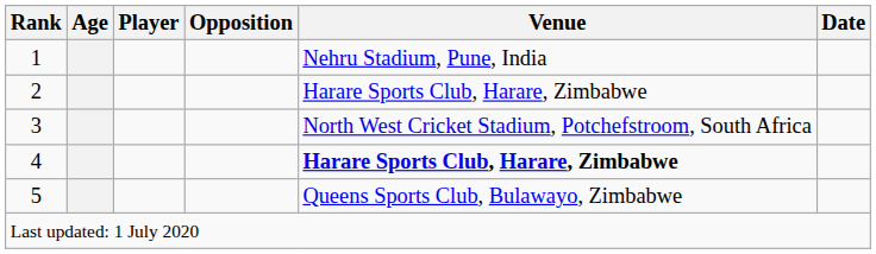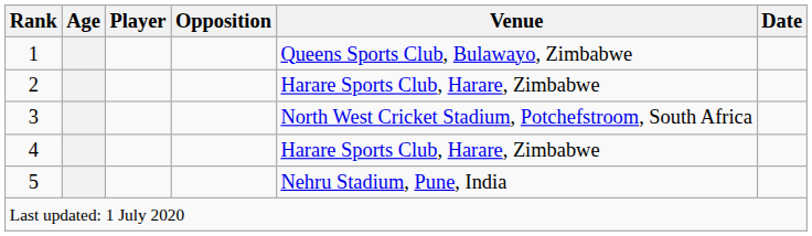 <table class="wikitable plainrowheaders sortable">
 <tr>
 <th scope=col>Rank</th>
 <th scope=col>Age</th>
 <th scope=col>Player</th>
 <th scope=col>Opposition</th>
 <th scope=col>Venue</th>
 <th scope=col>Date</th>
 </tr>
 <tr>
 <td style="text-align:center">1</td>
 <th scope=row style=text-align:center;></th>
 <td></td>
 <td></td>
-<td><a href='#'>Nehru Stadium</a>, <a href='#'>Pune</a>, India</td>
+<td><a href='#'>Queens Sports Club</a>, <a href='#'>Bulawayo</a>, Zimbabwe</td>
 <td></td>
 </tr>
 <tr>
 <td style="text-align:center">2</td>
 <th scope=row style=text-align:center;></th>
 <td></td>
 <td></td>
 <td><a href='#'>Harare Sports Club</a>, <a href='#'>Harare</a>, Zimbabwe</td>
 <td></td>
 </tr>
 <tr>
 <td style="text-align:center">3</td>
 <th scope=row style=text-align:center;></th>
 <td></td>
 <td></td>
 <td><a href='#'>North West Cricket Stadium</a>, <a href='#'>Potchefstroom</a>, South Africa</td>
 <td></td>
 </tr>
 <tr>
 <td style="text-align:center">4</td>
 <th scope=row style=text-align:center;></th>
 <td></td>
 <td></td>
-<td><strong><a href='#'>Harare Sports Club</a>, <a href='#'>Harare</a>, Zimbabwe</strong></td>
+<td><a href='#'>Harare Sports Club</a>, <a href='#'>Harare</a>, Zimbabwe</td>
 <td></td>
 </tr>
 <tr>
 <td style="text-align:center">5</td>
 <th scope=row style=text-align:center;></th>
 <td></td>
 <td></td>
-<td><a href='#'>Queens Sports Club</a>, <a href='#'>Bulawayo</a>, Zimbabwe</td>
+<td><a href='#'>Nehru Stadium</a>, <a href='#'>Pune</a>, India</td>
 <td></td>
 </tr>
 <tr class="sortbottom">
 <td colspan="6"><small>Last updated: 1 July 2020</small></td>
 </tr>
 </table>
